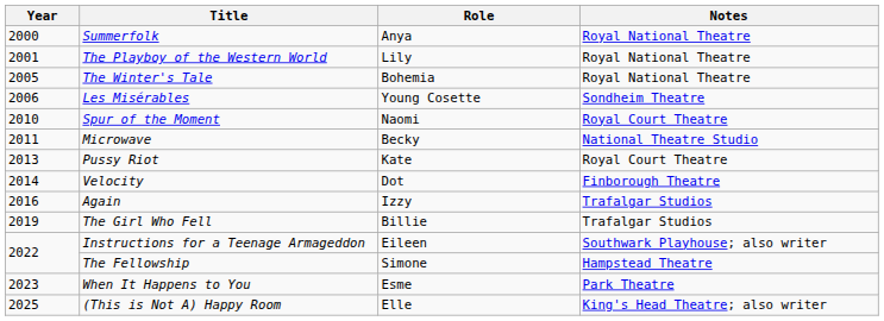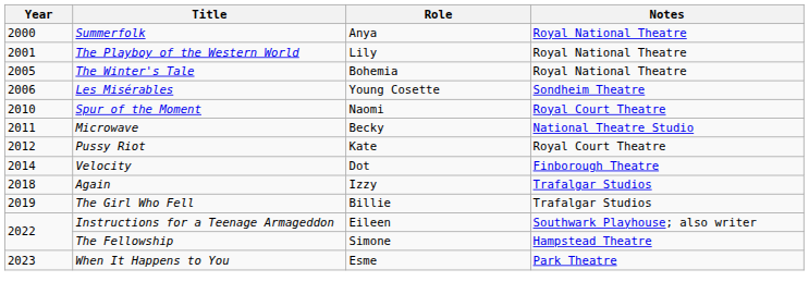 <table class="wikitable">
 <tr>
 <th scope="col" width="70">Year</th>
 <th scope="col" width="300">Title</th>
 <th scope="col" width="200">Role</th>
 <th scope="col" width="300">Notes</th>
 </tr>
 <tr>
 <td>2000</td>
 <td><em><a href='#'>Summerfolk</a></em></td>
 <td>Anya</td>
 <td><a href='#'>Royal National Theatre</a></td>
 </tr>
 <tr>
 <td>2001</td>
 <td><em><a href='#'>The Playboy of the Western World</a></em></td>
 <td>Lily</td>
 <td>Royal National Theatre</td>
 </tr>
 <tr>
 <td>2005</td>
 <td><em><a href='#'>The Winter's Tale</a></em></td>
 <td>Bohemia</td>
 <td>Royal National Theatre</td>
 </tr>
 <tr>
 <td>2006</td>
 <td><em><a href='#'>Les Misérables</a></em></td>
 <td>Young Cosette</td>
 <td><a href='#'>Sondheim Theatre</a></td>
 </tr>
 <tr>
 <td>2010</td>
 <td><em><a href='#'>Spur of the Moment</a></em></td>
 <td>Naomi</td>
 <td><a href='#'>Royal Court Theatre</a></td>
 </tr>
 <tr>
 <td>2011</td>
 <td><em>Microwave</em></td>
 <td>Becky</td>
 <td><a href='#'>National Theatre Studio</a></td>
 </tr>
 <tr>
-<td>2013</td>
+<td>2012</td>
 <td><em>Pussy Riot</em></td>
 <td>Kate</td>
 <td>Royal Court Theatre</td>
 </tr>
 <tr>
 <td>2014</td>
 <td><em>Velocity</em></td>
 <td>Dot</td>
 <td><a href='#'>Finborough Theatre</a></td>
 </tr>
 <tr>
-<td>2016</td>
+<td>2018</td>
 <td><em>Again</em></td>
 <td>Izzy</td>
 <td><a href='#'>Trafalgar Studios</a></td>
 </tr>
 <tr>
 <td>2019</td>
 <td><em>The Girl Who Fell</em></td>
 <td>Billie</td>
 <td>Trafalgar Studios</td>
 </tr>
 <tr>
 <td rowspan="2">2022</td>
 <td><em>Instructions for a Teenage Armageddon</em></td>
 <td>Eileen</td>
 <td><a href='#'>Southwark Playhouse</a>; also writer</td>
 </tr>
 <tr>
 <td><em>The Fellowship</em></td>
 <td>Simone</td>
 <td><a href='#'>Hampstead Theatre</a></td>
 </tr>
 <tr>
 <td>2023</td>
 <td><em>When It Happens to You</em></td>
 <td>Esme</td>
 <td><a href='#'>Park Theatre</a></td>
 </tr>
-<tr>
-<td>2025</td>
-<td><em>(This is Not A) Happy Room</em></td>
-<td>Elle</td>
-<td><a href='#'>King's Head Theatre</a>; also writer</td>
-</tr>
 </table>
